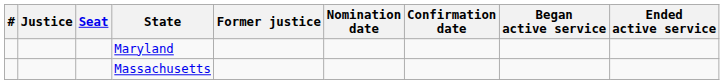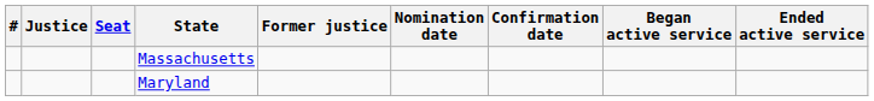 <table class="sortable wikitable">
 <tr bgcolor="#ececec">
 <th>#</th>
 <th>Justice</th>
 <th><a href='#'>Seat</a></th>
 <th>State</th>
 <th>Former justice</th>
 <th>Nomination<br>date</th>
 <th>Confirmation<br>date</th>
 <th>Began<br>active service</th>
 <th>Ended<br>active service</th>
 </tr>
 <tr>
 <td></td>
 <td></td>
 <td align="center"></td>
-<td><a href='#'>Maryland</a></td>
+<td><a href='#'>Massachusetts</a></td>
 <td></td>
 <td></td>
 <td></td>
 <td></td>
 <td></td>
 </tr>
 <tr>
 <td></td>
 <td></td>
 <td align="center"></td>
-<td><a href='#'>Massachusetts</a></td>
+<td><a href='#'>Maryland</a></td>
 <td></td>
 <td></td>
 <td></td>
 <td></td>
 <td></td>
 </tr>
 </table>
